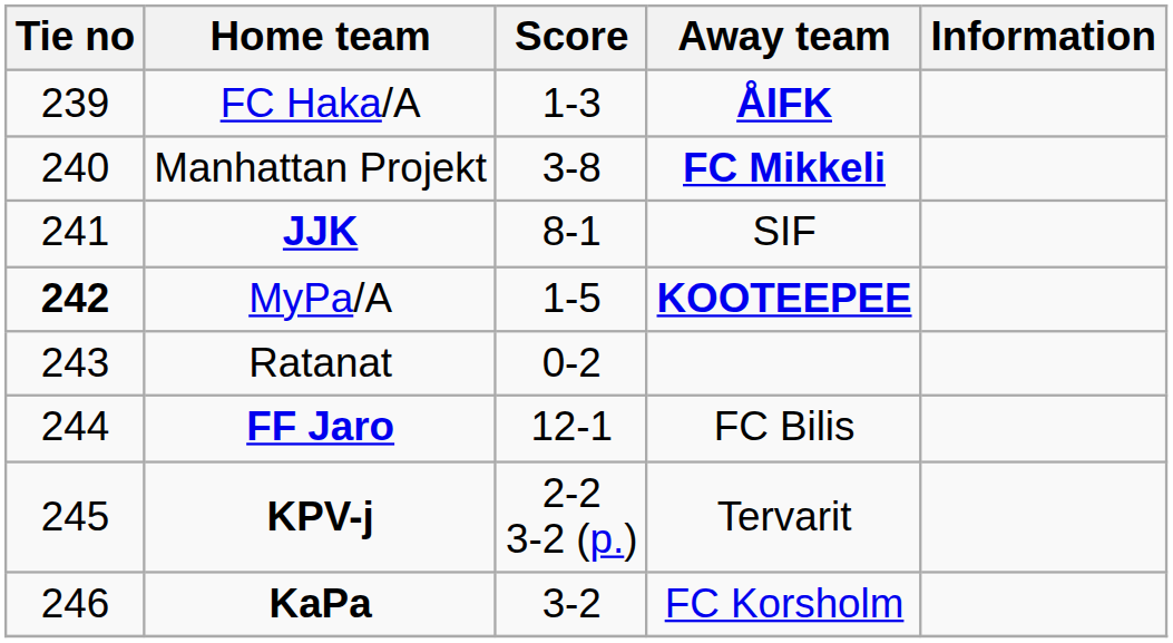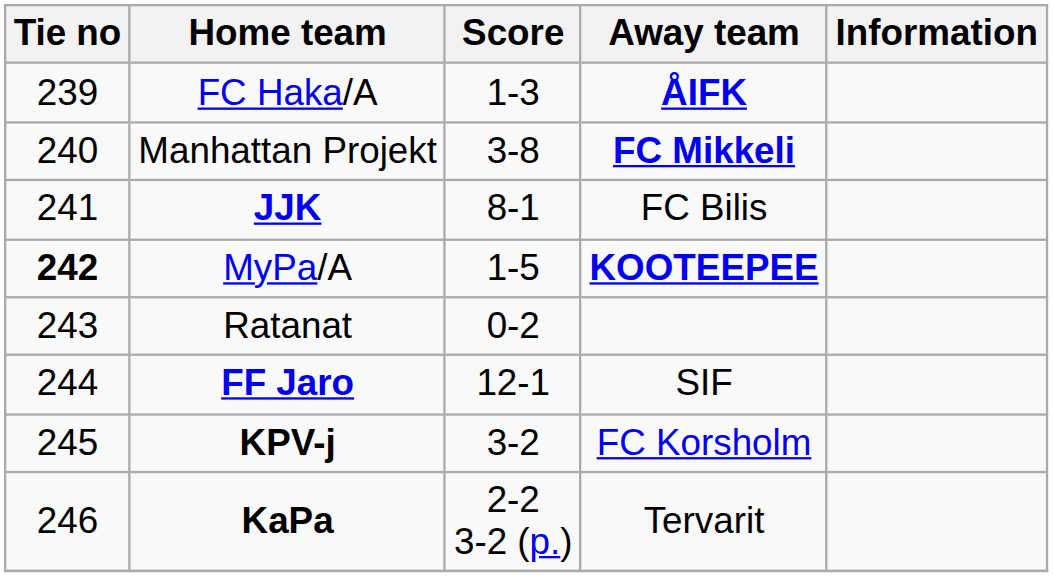 <table class="wikitable" style="text-align:center">
 <tr>
 <th style= width="40px">Tie no</th>
 <th style= width="150px">Home team</th>
 <th style= width="60px">Score</th>
 <th style= width="150px">Away team</th>
 <th style= width="30px">Information</th>
 </tr>
 <tr>
 <td>239</td>
 <td><a href='#'>FC Haka</a>/A</td>
 <td>1-3</td>
 <td><strong><a href='#'>ÅIFK</a></strong></td>
 <td></td>
 </tr>
 <tr>
 <td>240</td>
 <td>Manhattan Projekt</td>
 <td>3-8</td>
 <td><strong><a href='#'>FC Mikkeli</a></strong></td>
 <td></td>
 </tr>
 <tr>
 <td>241</td>
 <td><strong><a href='#'>JJK</a></strong></td>
 <td>8-1</td>
-<td>SIF</td>
+<td>FC Bilis</td>
 <td></td>
 </tr>
 <tr>
 <td><strong>242</strong></td>
 <td><a href='#'>MyPa</a>/A</td>
 <td>1-5</td>
 <td><strong><a href='#'>KOOTEEPEE</a> </strong></td>
 <td></td>
 </tr>
 <tr>
 <td>243</td>
 <td>Ratanat</td>
 <td>0-2</td>
 <td></td>
 </tr>
 <tr>
 <td>244</td>
 <td><strong><a href='#'>FF Jaro</a></strong></td>
 <td>12-1</td>
-<td>FC Bilis</td>
+<td>SIF</td>
 <td></td>
 </tr>
 <tr>
 <td>245</td>
 <td><strong>KPV-j</strong></td>
+<td>3-2</td>
+<td><a href='#'>FC Korsholm</a></td>
+<td></td>
+</tr>
+<tr>
+<td>246</td>
+<td><strong>KaPa</strong></td>
 <td>2-2<br> 3-2  (<a href='#'>p.</a>)</td>
 <td>Tervarit</td>
 <td></td>
 </tr>
 <tr>
-<td>246</td>
-<td><strong>KaPa</strong></td>
-<td>3-2</td>
-<td><a href='#'>FC Korsholm</a></td>
-<td></td>
-</tr>
-<tr>
 </tr>
 </table>
